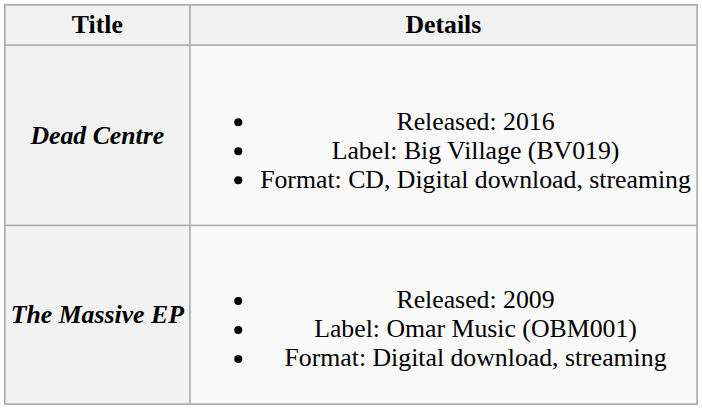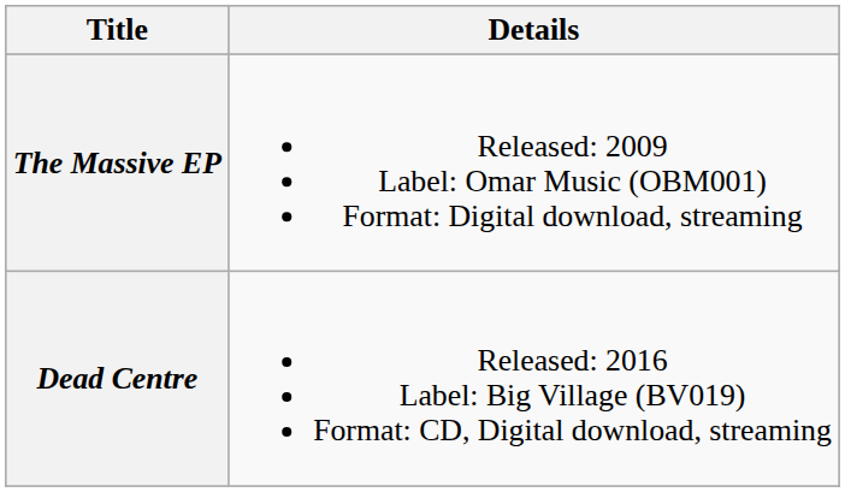 <table class="wikitable plainrowheaders" style="text-align:center;">
 <tr>
 <th>Title</th>
 <th>Details</th>
 </tr>
 <tr>
+<th scope="row"><em>The Massive EP</em></th>
+<td><br><ul><li>Released: 2009</li><li>Label: Omar Music (OBM001)</li><li>Format: Digital download, streaming</li></ul></td>
+</tr>
+<tr>
 <th scope="row"><em>Dead Centre</em></th>
 <td><br><ul><li>Released: 2016</li><li>Label: Big Village (BV019)</li><li>Format: CD, Digital download, streaming</li></ul></td>
 </tr>
-<tr>
-<th scope="row"><em>The Massive EP</em></th>
-<td><br><ul><li>Released: 2009</li><li>Label: Omar Music (OBM001)</li><li>Format: Digital download, streaming</li></ul></td>
-</tr>
 </table>
